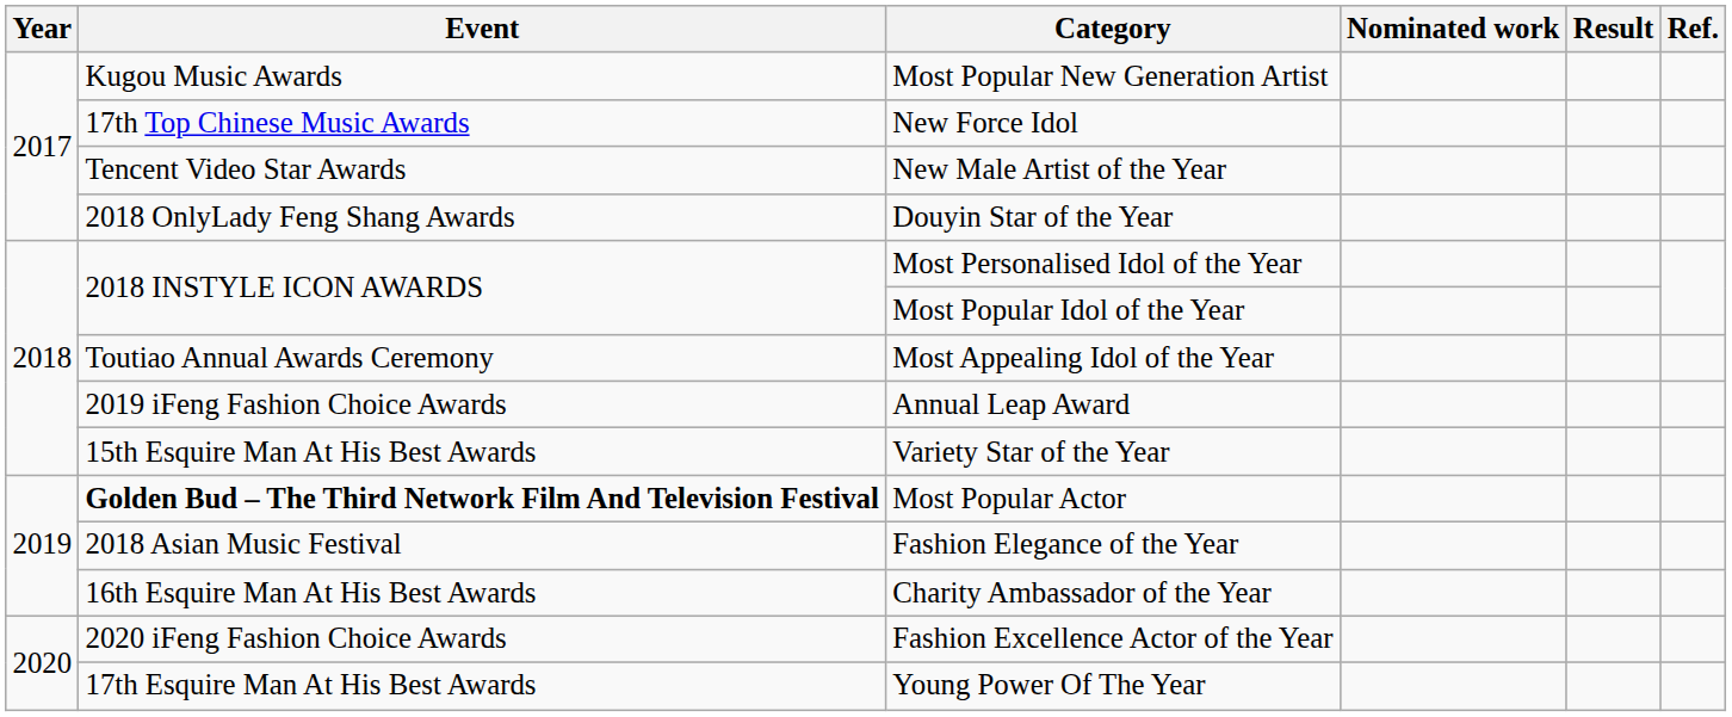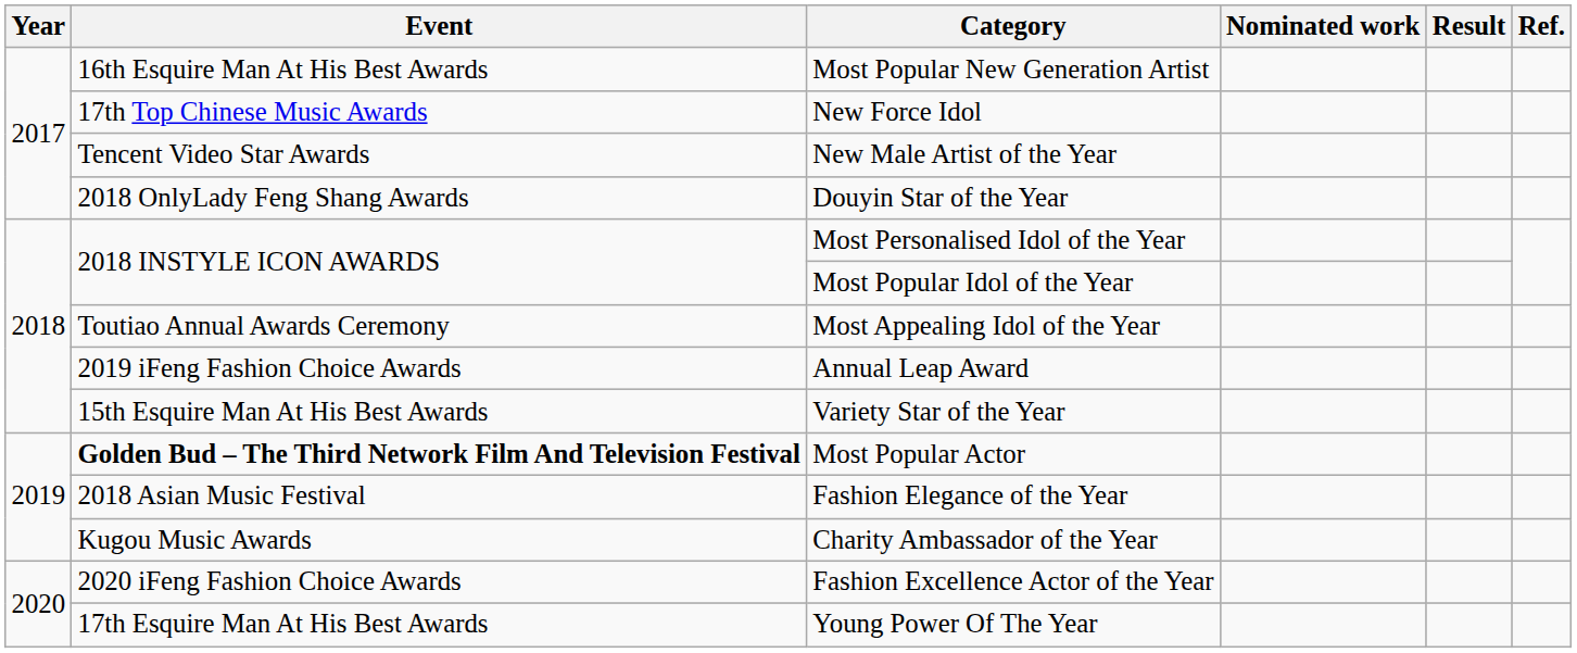 <table class="wikitable">
 <tr>
 <th>Year</th>
 <th>Event</th>
 <th>Category</th>
 <th>Nominated work</th>
 <th>Result</th>
 <th>Ref.</th>
 </tr>
 <tr>
 <td rowspan=4>2017</td>
-<td>Kugou Music Awards</td>
+<td>16th Esquire Man At His Best Awards</td>
 <td>Most Popular New Generation Artist</td>
 <td></td>
 <td></td>
 <td></td>
 </tr>
 <tr>
 <td>17th <a href='#'>Top Chinese Music Awards</a></td>
 <td>New Force Idol</td>
 <td></td>
 <td></td>
 <td></td>
 </tr>
 <tr>
 <td>Tencent Video Star Awards</td>
 <td>New Male Artist of the Year</td>
 <td></td>
 <td></td>
 <td></td>
 </tr>
 <tr>
 <td>2018 OnlyLady Feng Shang Awards</td>
 <td>Douyin Star of the Year</td>
 <td></td>
 <td></td>
 <td></td>
 </tr>
 <tr>
 <td rowspan=5>2018</td>
 <td rowspan=2>2018 INSTYLE ICON AWARDS</td>
 <td>Most Personalised Idol of the Year</td>
 <td></td>
 <td></td>
 <td rowspan=2></td>
 </tr>
 <tr>
 <td>Most Popular Idol of the Year</td>
 <td></td>
 <td></td>
 </tr>
 <tr>
 <td>Toutiao Annual Awards Ceremony</td>
 <td>Most Appealing Idol of the Year</td>
 <td></td>
 <td></td>
 <td></td>
 </tr>
 <tr>
 <td>2019 iFeng Fashion Choice Awards</td>
 <td>Annual Leap Award</td>
 <td></td>
 <td></td>
 <td></td>
 </tr>
 <tr>
 <td>15th Esquire Man At His Best Awards</td>
 <td>Variety Star of the Year</td>
 <td></td>
 <td></td>
 <td></td>
 </tr>
 <tr>
 <td rowspan=3>2019</td>
 <td><strong>Golden Bud – The Third Network Film And Television Festival</strong></td>
 <td>Most Popular Actor</td>
 <td></td>
 <td></td>
 <td></td>
 </tr>
 <tr>
 <td>2018 Asian Music Festival</td>
 <td>Fashion Elegance of the Year</td>
 <td></td>
 <td></td>
 <td></td>
 </tr>
 <tr>
-<td>16th Esquire Man At His Best Awards</td>
+<td>Kugou Music Awards</td>
 <td>Charity Ambassador of the Year</td>
 <td></td>
 <td></td>
 <td></td>
 </tr>
 <tr>
 <td rowspan=2>2020</td>
 <td>2020 iFeng Fashion Choice Awards</td>
 <td>Fashion Excellence Actor of the Year</td>
 <td></td>
 <td></td>
 <td></td>
 </tr>
 <tr>
 <td>17th Esquire Man At His Best Awards</td>
 <td>Young Power Of The Year</td>
 <td></td>
 <td></td>
 <td></td>
 </tr>
 </table>
